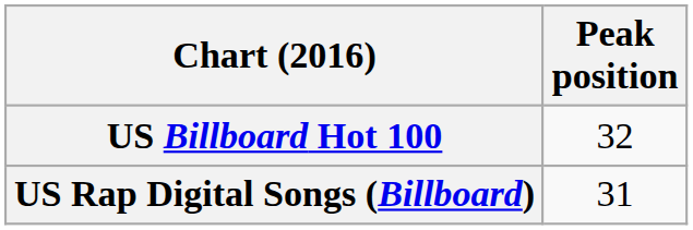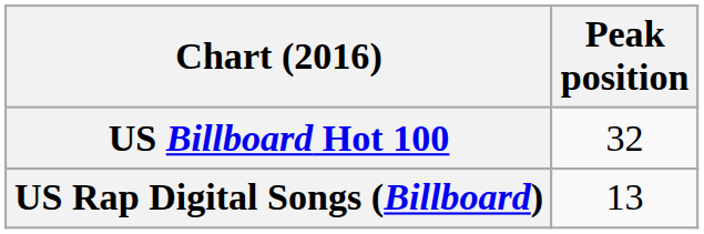 <table class="wikitable plainrowheaders sortable" style="text-align:center">
 <tr>
 <th scope="col">Chart (2016)</th>
 <th scope="col">Peak<br> position</th>
 </tr>
 <tr>
 <th scope="row">US <a href='#'><em>Billboard</em> Hot 100</a></th>
 <td>32</td>
 </tr>
 <tr>
 <th scope="row">US Rap Digital Songs (<a href='#'><em>Billboard</em></a>)</th>
-<td>31</td>
+<td>13</td>
 </tr>
 </table>
